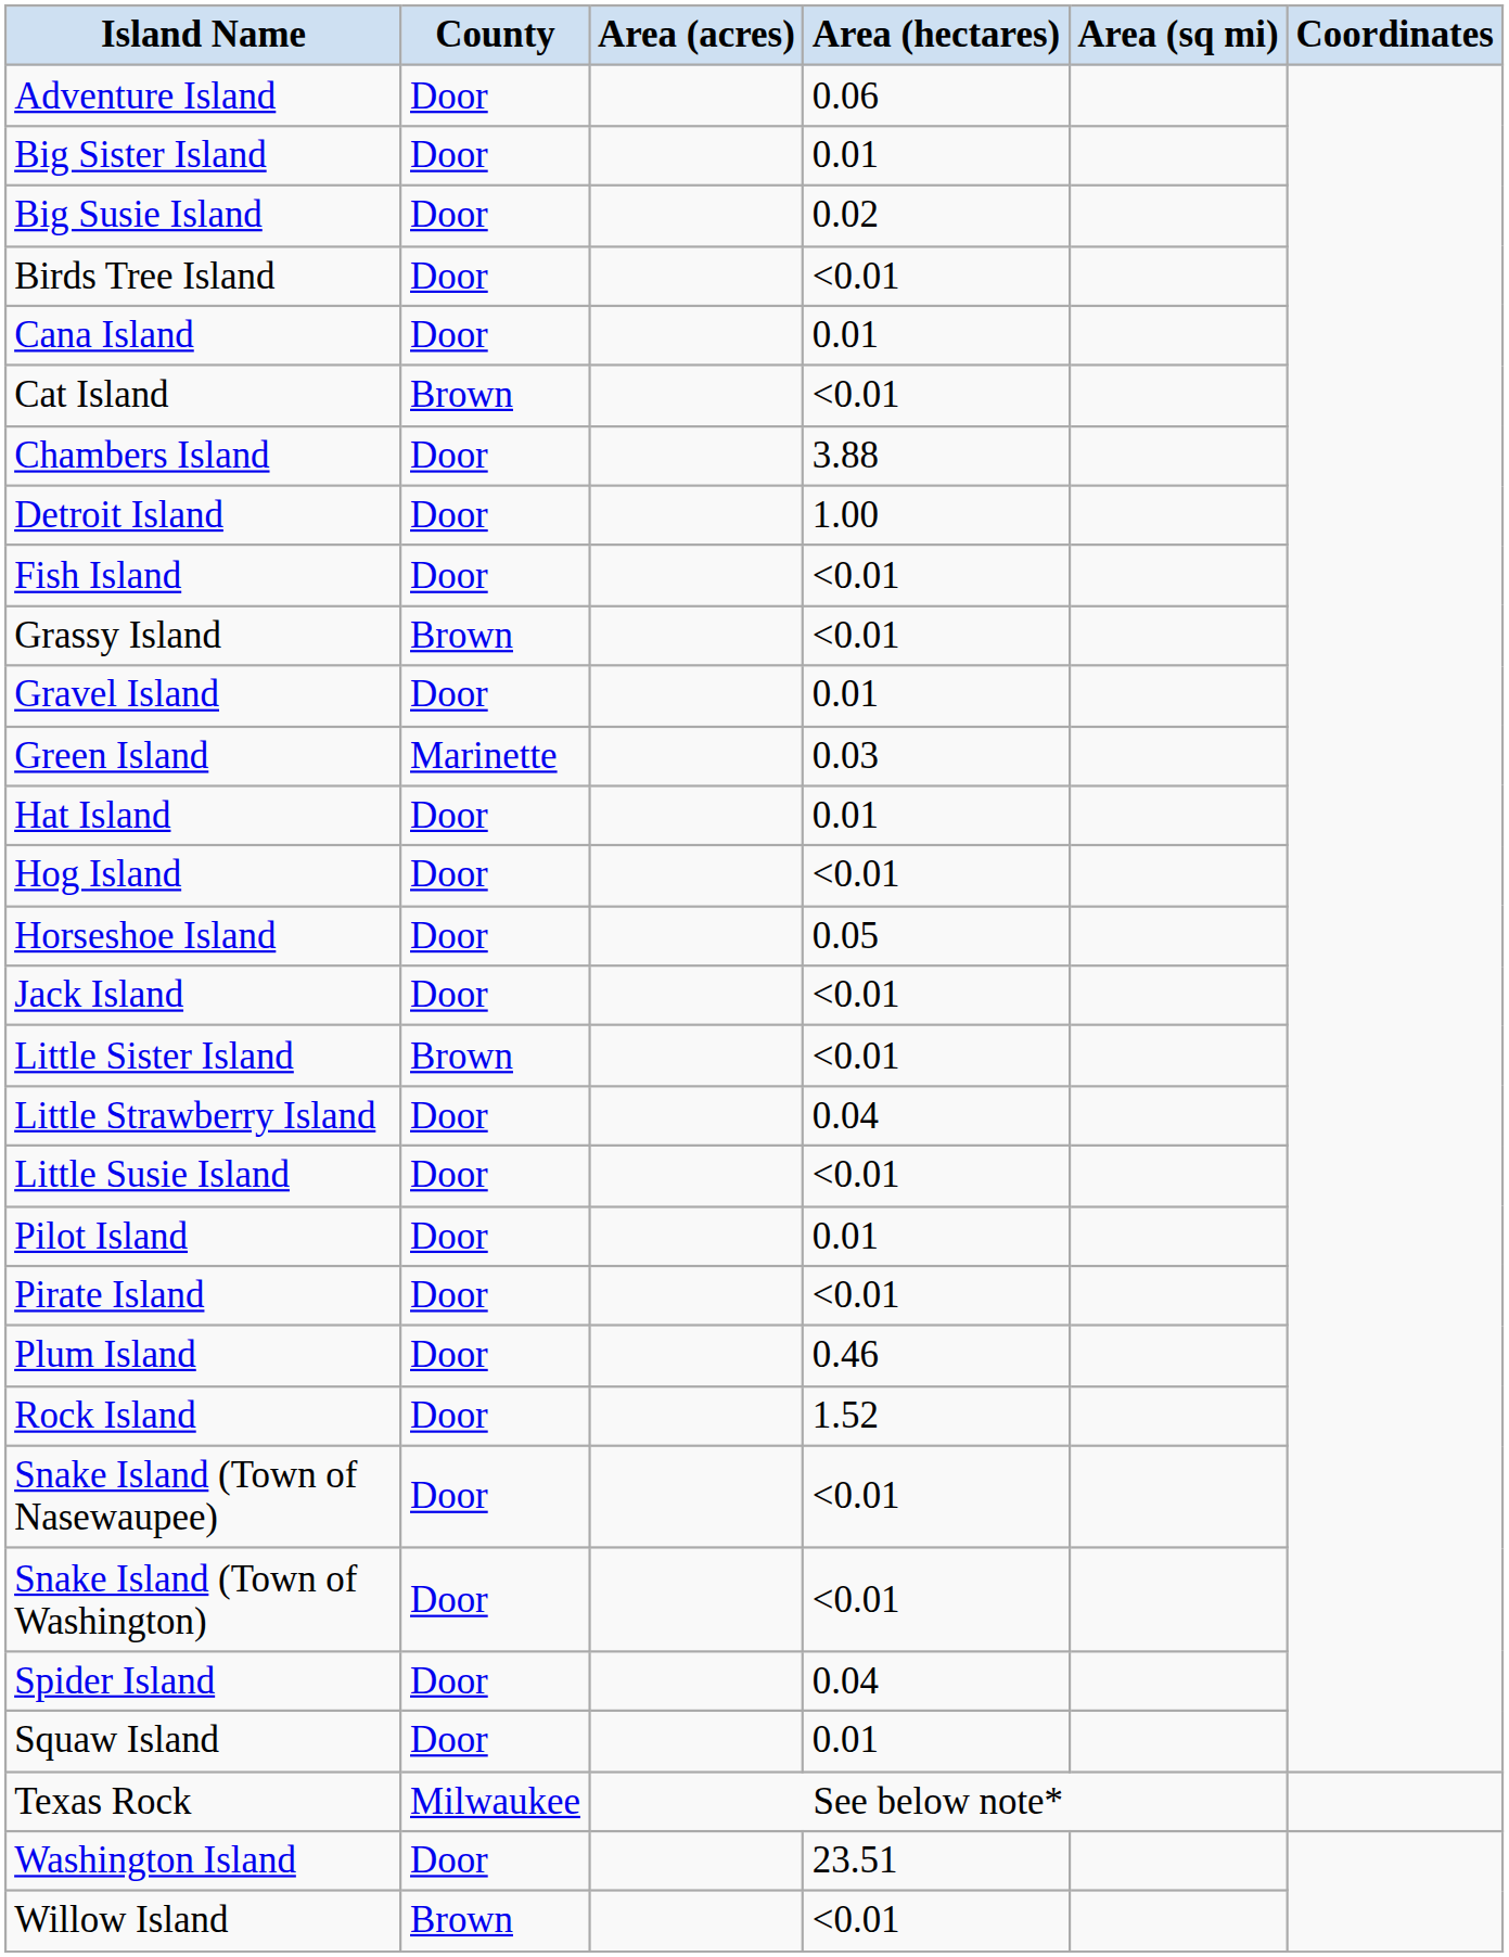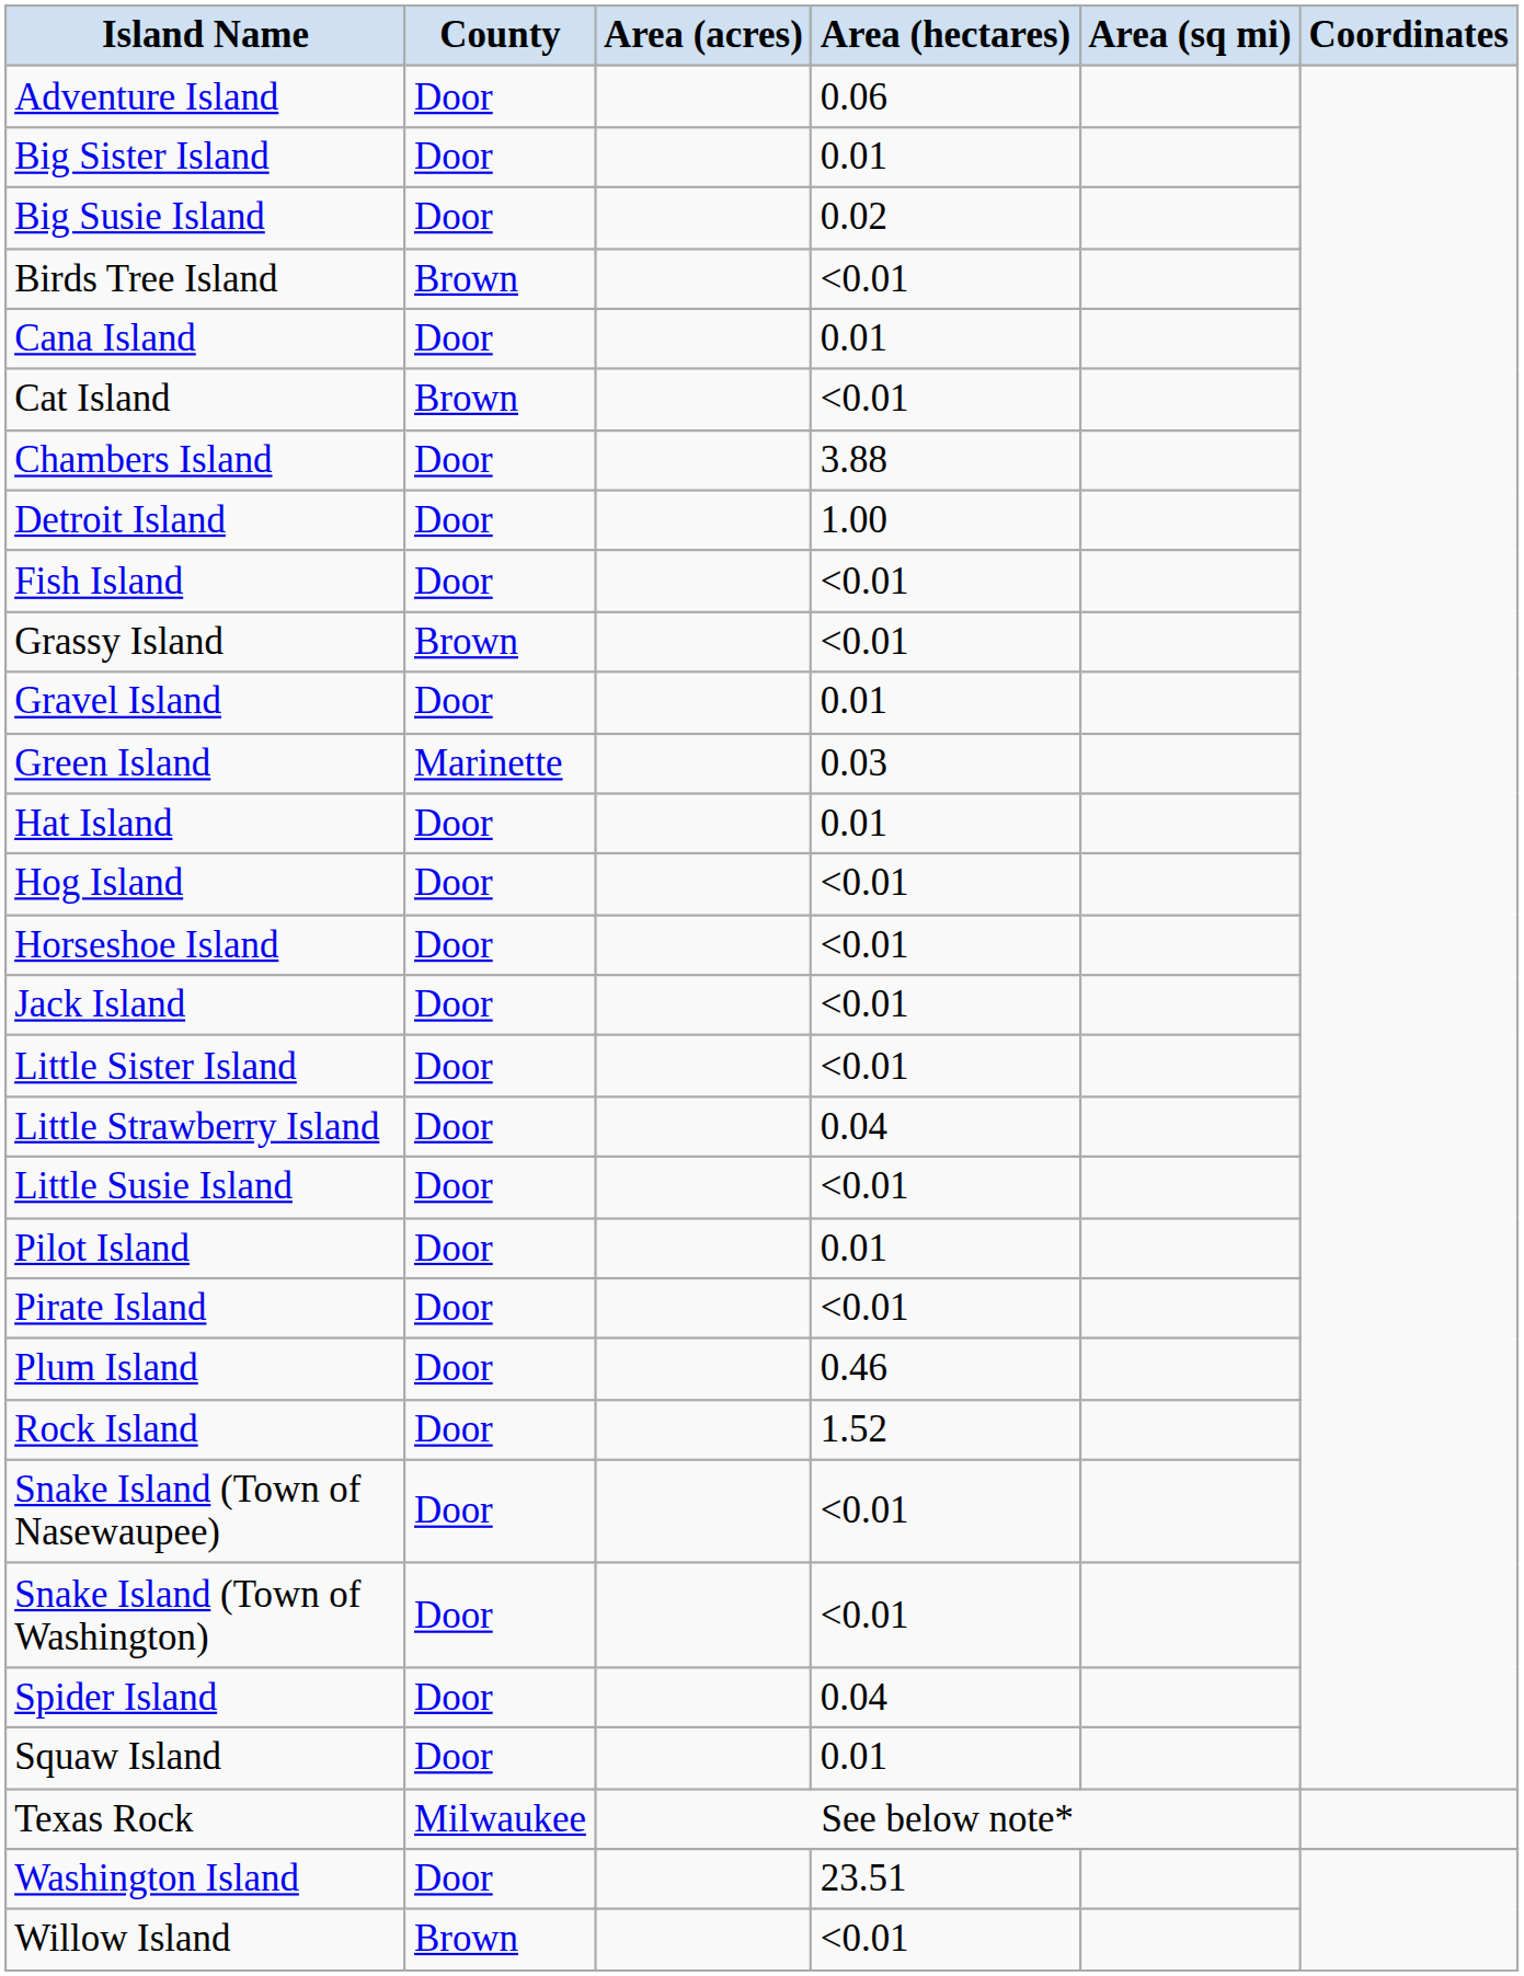 <table class="wikitable sortable">
 <tr>
 <th style="width:10em; background-color:#CEE0F2;"><strong>Island Name</strong></th>
 <th style="background-color:#CEE0F2;"><strong>County</strong></th>
 <th style="background-color:#CEE0F2;"><strong>Area (acres)</strong></th>
 <th style="background-color:#CEE0F2;"><strong>Area (hectares)</strong></th>
 <th style="background-color:#CEE0F2;"><strong>Area (sq mi)</strong></th>
 <th style="background-color:#CEE0F2;"><strong>Coordinates</strong></th>
 </tr>
 <tr>
 <td><a href='#'>Adventure Island</a></td>
 <td><a href='#'>Door</a></td>
 <td></td>
 <td>0.06</td>
 <td></td>
 </tr>
 <tr>
 <td><a href='#'>Big Sister Island</a></td>
 <td><a href='#'>Door</a></td>
 <td></td>
 <td>0.01</td>
 <td></td>
 </tr>
 <tr>
 <td><a href='#'>Big Susie Island</a></td>
 <td><a href='#'>Door</a></td>
 <td></td>
 <td>0.02</td>
 <td></td>
 </tr>
 <tr>
 <td>Birds Tree Island</td>
-<td><a href='#'>Door</a></td>
+<td><a href='#'>Brown</a></td>
 <td></td>
 <td><0.01</td>
 <td></td>
 </tr>
 <tr>
 <td><a href='#'>Cana Island</a></td>
 <td><a href='#'>Door</a></td>
 <td></td>
 <td>0.01</td>
 <td></td>
 </tr>
 <tr>
 <td>Cat Island</td>
 <td><a href='#'>Brown</a></td>
 <td></td>
 <td><0.01</td>
 <td></td>
 </tr>
 <tr>
 <td><a href='#'>Chambers Island</a></td>
 <td><a href='#'>Door</a></td>
 <td></td>
 <td>3.88</td>
 <td></td>
 </tr>
 <tr>
 <td><a href='#'>Detroit Island</a></td>
 <td><a href='#'>Door</a></td>
 <td></td>
 <td>1.00</td>
 <td></td>
 </tr>
 <tr>
 <td><a href='#'>Fish Island</a></td>
 <td><a href='#'>Door</a></td>
 <td></td>
 <td><0.01</td>
 <td></td>
 </tr>
 <tr>
 <td>Grassy Island</td>
 <td><a href='#'>Brown</a></td>
 <td></td>
 <td><0.01</td>
 <td></td>
 </tr>
 <tr>
 <td><a href='#'>Gravel Island</a></td>
 <td><a href='#'>Door</a></td>
 <td></td>
 <td>0.01</td>
 <td></td>
 </tr>
 <tr>
 <td><a href='#'>Green Island</a></td>
 <td><a href='#'>Marinette</a></td>
 <td></td>
 <td>0.03</td>
 <td></td>
 </tr>
 <tr>
 <td><a href='#'>Hat Island</a></td>
 <td><a href='#'>Door</a></td>
 <td></td>
 <td>0.01</td>
 <td></td>
 </tr>
 <tr>
 <td><a href='#'>Hog Island</a></td>
 <td><a href='#'>Door</a></td>
 <td></td>
 <td><0.01</td>
 <td></td>
 </tr>
 <tr>
 <td><a href='#'>Horseshoe Island</a></td>
 <td><a href='#'>Door</a></td>
 <td></td>
-<td>0.05</td>
+<td><0.01</td>
 <td></td>
 </tr>
 <tr>
 <td><a href='#'>Jack Island</a></td>
 <td><a href='#'>Door</a></td>
 <td></td>
 <td><0.01</td>
 <td></td>
 </tr>
 <tr>
 <td><a href='#'>Little Sister Island</a></td>
-<td><a href='#'>Brown</a></td>
+<td><a href='#'>Door</a></td>
 <td></td>
 <td><0.01</td>
 <td></td>
 </tr>
 <tr>
 <td><a href='#'>Little Strawberry Island</a></td>
 <td><a href='#'>Door</a></td>
 <td></td>
 <td>0.04</td>
 <td></td>
 </tr>
 <tr>
 <td><a href='#'>Little Susie Island</a></td>
 <td><a href='#'>Door</a></td>
 <td></td>
 <td><0.01</td>
 <td></td>
 </tr>
 <tr>
 <td><a href='#'>Pilot Island</a></td>
 <td><a href='#'>Door</a></td>
 <td></td>
 <td>0.01</td>
 <td></td>
 </tr>
 <tr>
 <td><a href='#'>Pirate Island</a></td>
 <td><a href='#'>Door</a></td>
 <td></td>
 <td><0.01</td>
 <td></td>
 </tr>
 <tr>
 <td><a href='#'>Plum Island</a></td>
 <td><a href='#'>Door</a></td>
 <td></td>
 <td>0.46</td>
 <td></td>
 </tr>
 <tr>
 <td><a href='#'>Rock Island</a></td>
 <td><a href='#'>Door</a></td>
 <td></td>
 <td>1.52</td>
 <td></td>
 </tr>
 <tr>
 <td><a href='#'>Snake Island</a> (Town of Nasewaupee)</td>
 <td><a href='#'>Door</a></td>
 <td></td>
 <td><0.01</td>
 <td></td>
 </tr>
 <tr>
 <td><a href='#'>Snake Island</a> (Town of Washington)</td>
 <td><a href='#'>Door</a></td>
 <td></td>
 <td><0.01</td>
 <td></td>
 </tr>
 <tr>
 <td><a href='#'>Spider Island</a></td>
 <td><a href='#'>Door</a></td>
 <td></td>
 <td>0.04</td>
 <td></td>
 </tr>
 <tr>
 <td>Squaw Island</td>
 <td><a href='#'>Door</a></td>
 <td></td>
 <td>0.01</td>
 <td></td>
 </tr>
 <tr>
 <td>Texas Rock</td>
 <td><a href='#'>Milwaukee</a></td>
 <td colspan=3 align="center">See below note*</td>
 <td></td>
 </tr>
 <tr>
 <td><a href='#'>Washington Island</a></td>
 <td><a href='#'>Door</a></td>
 <td></td>
 <td>23.51</td>
 <td></td>
 </tr>
 <tr>
 <td>Willow Island</td>
 <td><a href='#'>Brown</a></td>
 <td></td>
 <td><0.01</td>
 <td></td>
 </tr>
 <tr>
 </tr>
 </table>
